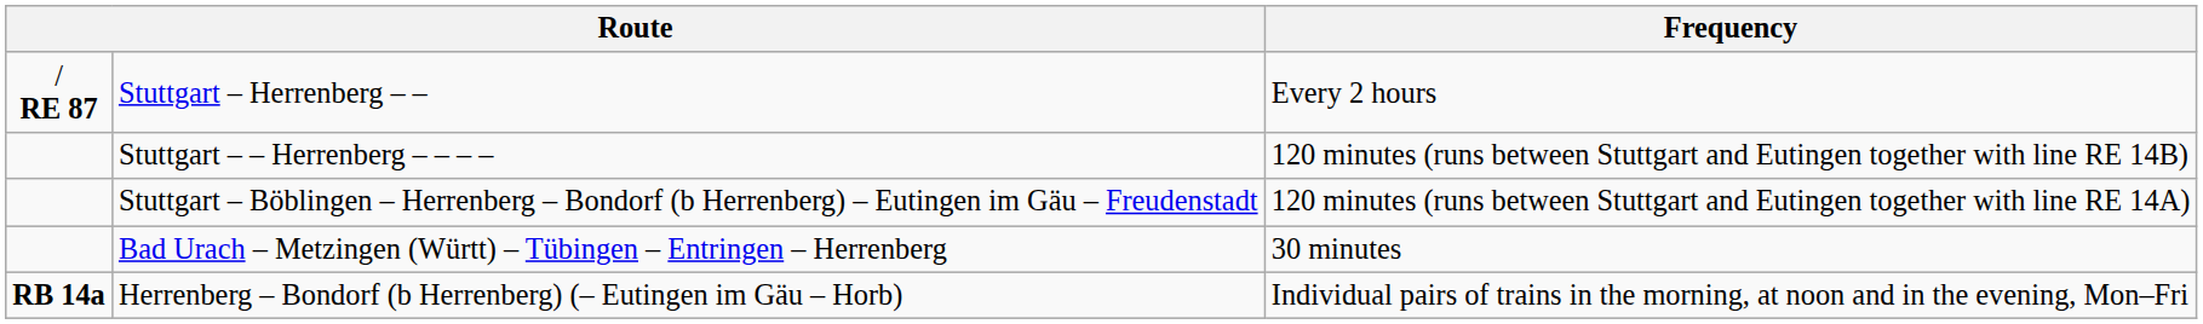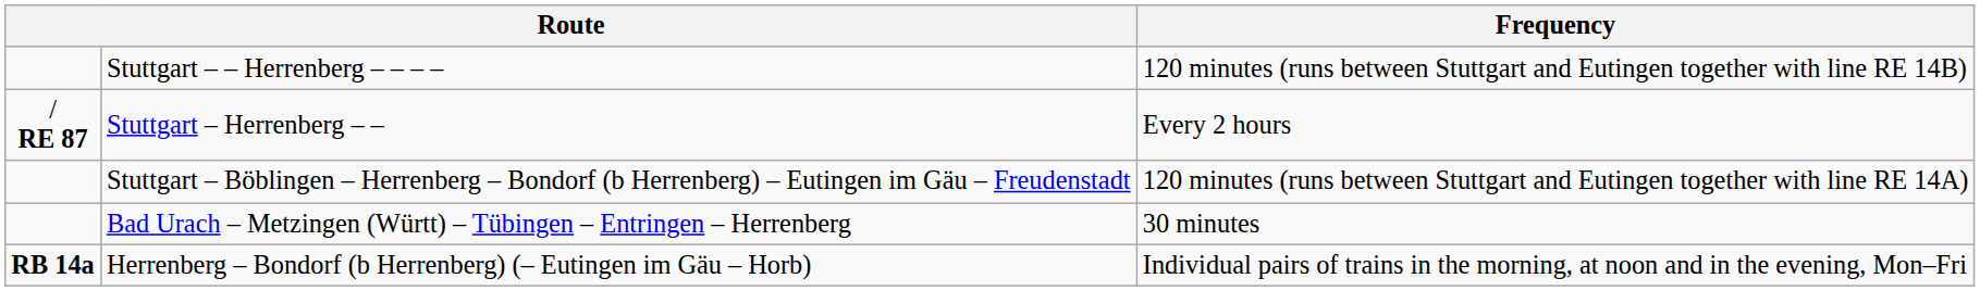 <table class="wikitable">
 <tr>
 <th colspan="2">Route</th>
 <th>Frequency</th>
 </tr>
 <tr>
+<td align="center"></td>
+<td>Stuttgart –  – Herrenberg –  –  –  – </td>
+<td>120 minutes (runs between Stuttgart and Eutingen together with line RE 14B)</td>
+</tr>
+<tr>
 <td align="center"> /<br><strong>RE 87</strong></td>
 <td><a href='#'>Stuttgart</a> – Herrenberg –  – </td>
 <td>Every 2 hours</td>
-</tr>
-<tr>
-<td align="center"></td>
-<td>Stuttgart –  – Herrenberg –  –  –  – </td>
-<td>120 minutes (runs between Stuttgart and Eutingen together with line RE 14B)</td>
 </tr>
 <tr>
 <td align="center"></td>
 <td>Stuttgart – Böblingen – Herrenberg – Bondorf (b Herrenberg) – Eutingen im Gäu – <a href='#'>Freudenstadt</a></td>
 <td>120 minutes  (runs between Stuttgart and Eutingen together with line RE 14A)</td>
 </tr>
 <tr>
 <td align="center"></td>
 <td><a href='#'>Bad Urach</a> – Metzingen (Württ) – <a href='#'>Tübingen</a> – <a href='#'>Entringen</a> – Herrenberg</td>
 <td>30 minutes</td>
 </tr>
 <tr>
 <td align="center"><strong>RB 14a</strong></td>
 <td>Herrenberg – Bondorf (b Herrenberg) (– Eutingen im Gäu – Horb)</td>
 <td>Individual pairs of trains in the morning, at noon and in the evening, Mon–Fri</td>
 </tr>
 </table>
